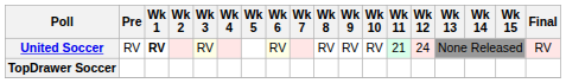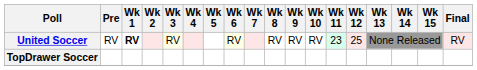 <table class="wikitable" style="white-space:nowrap;text-align:center;">
 <tr>
 <th>Poll</th>
 <th>Pre</th>
 <th>Wk<br>1</th>
 <th>Wk<br>2</th>
 <th>Wk<br>3</th>
 <th>Wk<br>4</th>
 <th>Wk<br>5</th>
 <th>Wk<br>6</th>
 <th>Wk<br>7</th>
 <th>Wk<br>8</th>
 <th>Wk<br>9</th>
 <th>Wk<br>10</th>
 <th>Wk<br>11</th>
 <th>Wk<br>12</th>
 <th>Wk<br>13</th>
 <th>Wk<br>14</th>
 <th>Wk<br>15</th>
 <th>Final<br></th>
 </tr>
 <tr>
 <th><a href='#'>United Soccer</a></th>
 <td style="background:#FFFFFF;">RV</td>
 <td style="background:#FFFFFF;"><strong>RV</strong></td>
 <td style="background:#FFE6E6;"></td>
 <td style="background:#FFFFE6;">RV</td>
 <td style="background:#FFE6E6;"></td>
 <td style="background:#FFFFFF;"></td>
 <td style="background:#FFFFE6;">RV</td>
 <td style="background:#FFE6E6;"></td>
 <td style="background:#FFFFFF;">RV</td>
 <td style="background:#FFFFFF;">RV</td>
 <td style="background:#FFFFFF;">RV</td>
-<td style="background:#D8FFEB;">21</td>
-<td style="background:#FFE6E6;">24</td>
+<td style="background:#D8FFEB;">23</td>
+<td style="background:#FFE6E6;">25</td>
 <td colspan=3 style="background:#999;">None Released</td>
 <td style="background:#FFE6E6;">RV</td>
 </tr>
 <tr>
 <th>TopDrawer Soccer </th>
 <td style="background:#FFFFFF;"></td>
 <td style="background:#FFFFFF;"></td>
 <td style="background:#FFFFFF;"></td>
 <td style="background:#FFFFFF;"></td>
 <td style="background:#FFFFFF;"></td>
 <td style="background:#FFFFFF;"></td>
 <td style="background:#FFFFFF;"></td>
 <td style="background:#FFFFFF;"></td>
 <td style="background:#FFFFFF;"></td>
 <td style="background:#FFFFFF;"></td>
 <td style="background:#FFFFFF;"></td>
 <td style="background:#FFFFFF;"></td>
 <td style="background:#FFFFFF;"></td>
 <td style="background:#FFFFFF;"></td>
 <td style="background:#FFFFFF;"></td>
 <td style="background:#FFFFFF;"></td>
 <td style="background:#FFFFFF;"></td>
 </tr>
 <tr>
 </tr>
 </table>
